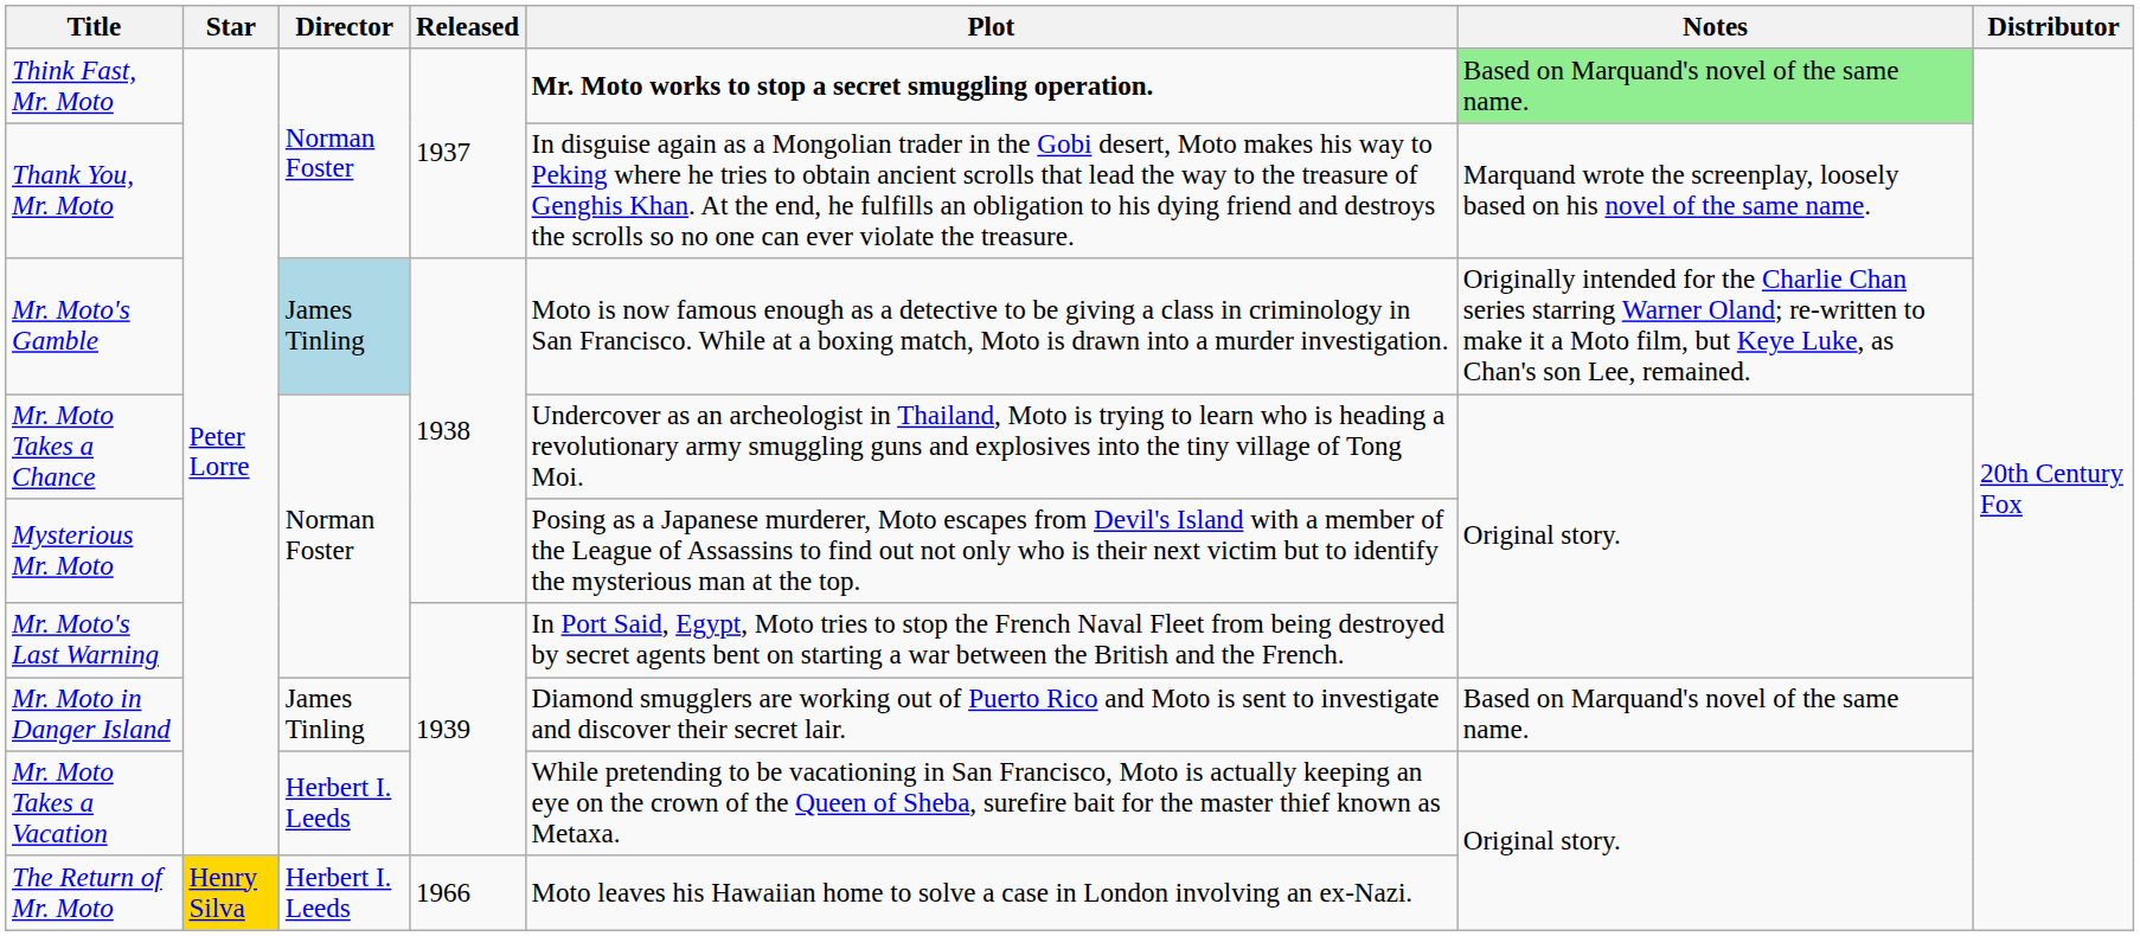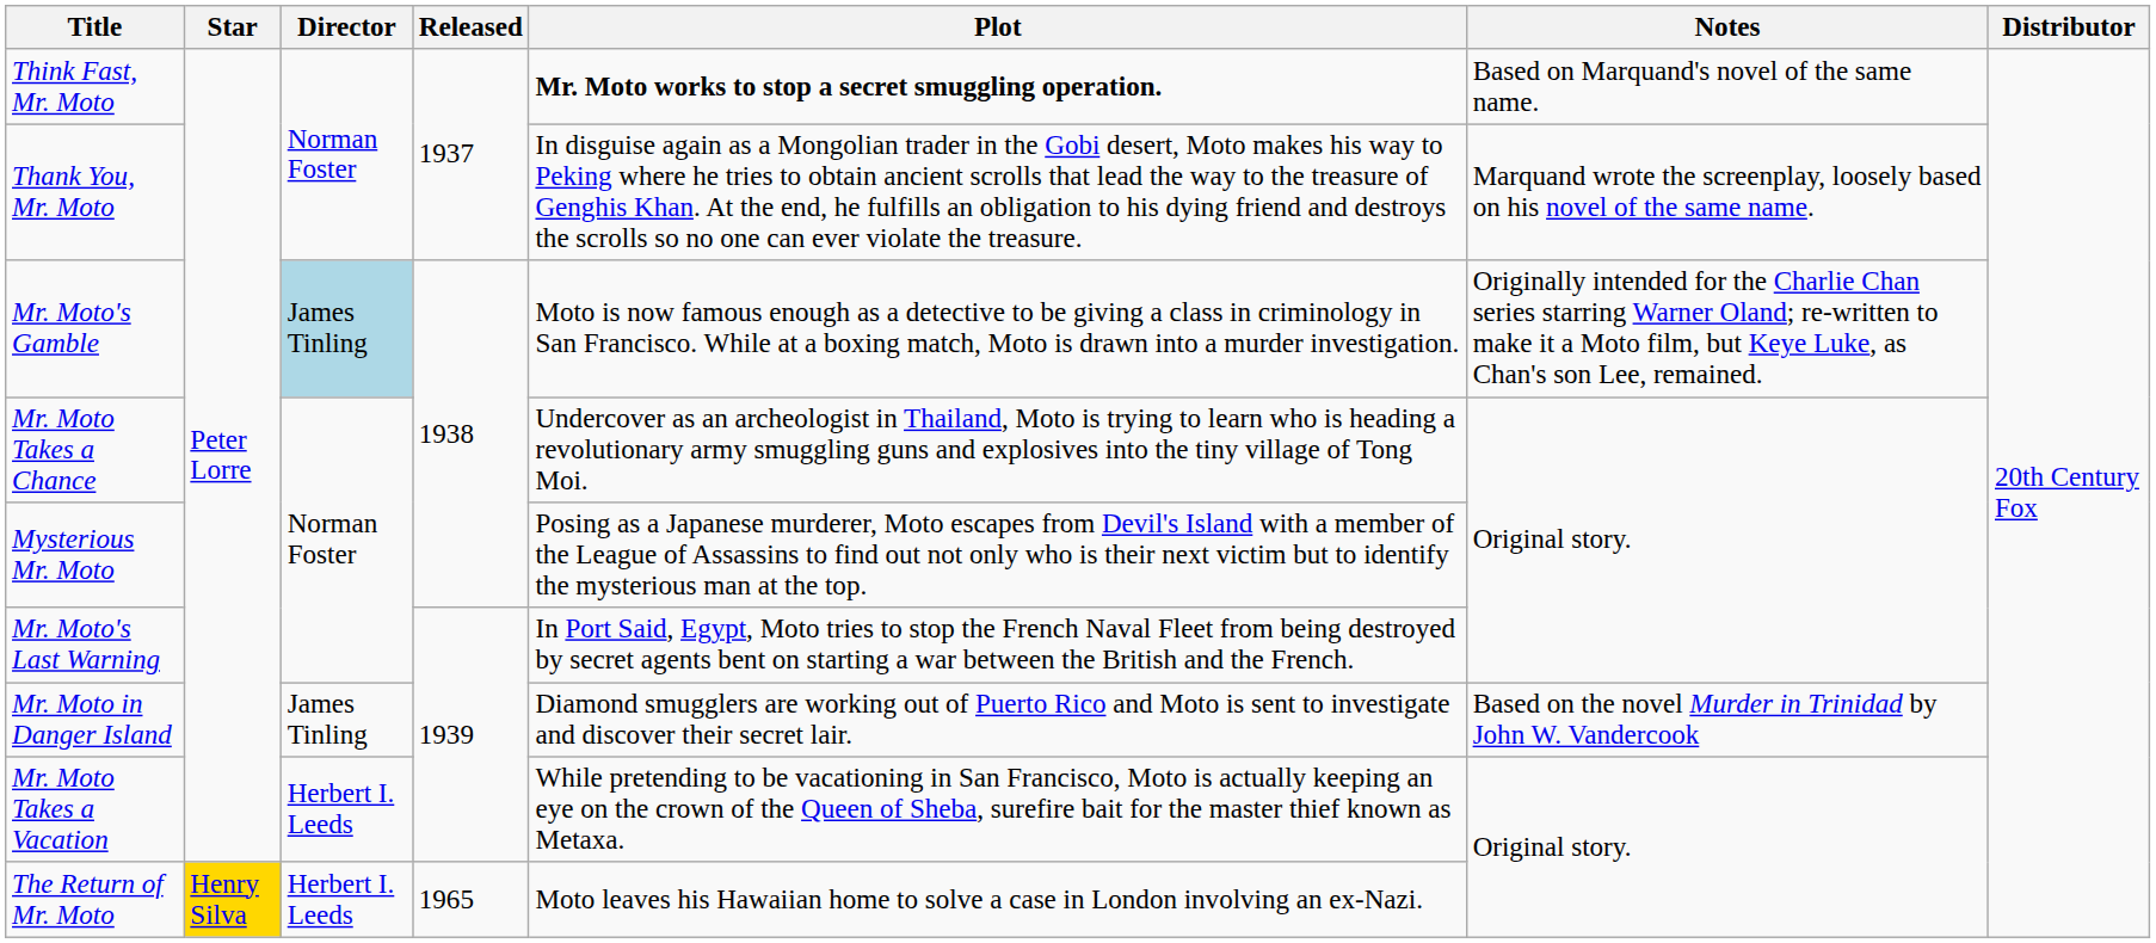 <table class="sortable wikitable">
 <tr>
 <th class="unsortable">Title</th>
 <th class="unsortable">Star</th>
 <th class="unsortable">Director</th>
 <th class="unsortable">Released</th>
 <th class="unsortable">Plot</th>
 <th class="unsortable">Notes</th>
 <th class="unsortable">Distributor</th>
 </tr>
 <tr>
 <td><em><a href='#'>Think Fast, Mr. Moto</a></em></td>
 <td rowspan=8><a href='#'>Peter Lorre</a></td>
 <td rowspan=2><a href='#'>Norman Foster</a></td>
 <td rowspan=2>1937</td>
 <td><strong>Mr. Moto works to stop a secret smuggling operation.</strong></td>
-<td style="background: lightgreen;">Based on Marquand's novel of the same name.</td>
+<td>Based on Marquand's novel of the same name.</td>
 <td rowspan=9><a href='#'>20th Century Fox</a></td>
 </tr>
 <tr>
 <td><em><a href='#'>Thank You, Mr. Moto</a></em></td>
 <td>In disguise again as a Mongolian trader in the <a href='#'>Gobi</a> desert, Moto makes his way to <a href='#'>Peking</a> where he tries to obtain ancient scrolls that lead the way to the treasure of <a href='#'>Genghis Khan</a>.  At the end, he fulfills an obligation to his dying friend and destroys the scrolls so no one can ever violate the treasure.</td>
 <td>Marquand wrote the screenplay, loosely based on his <a href='#'>novel of the same name</a>.</td>
 </tr>
 <tr>
 <td><em><a href='#'>Mr. Moto's Gamble</a></em> </td>
 <td style="background: lightblue;">James Tinling</td>
 <td rowspan=3>1938</td>
 <td>Moto is now famous enough as a detective to be giving a class in criminology in San Francisco.  While at a boxing match, Moto is drawn into a murder investigation.</td>
 <td>Originally intended for the <a href='#'>Charlie Chan</a> series starring <a href='#'>Warner Oland</a>; re-written to make it a Moto film, but <a href='#'>Keye Luke</a>, as Chan's son Lee, remained.</td>
 </tr>
 <tr>
 <td><em><a href='#'>Mr. Moto Takes a Chance</a></em></td>
 <td rowspan=3>Norman Foster</td>
 <td>Undercover as an archeologist in <a href='#'>Thailand</a>, Moto is trying to learn who is heading a revolutionary army smuggling guns and explosives into the tiny village of Tong Moi.</td>
 <td rowspan=3>Original story.</td>
 </tr>
 <tr>
 <td><em><a href='#'>Mysterious Mr. Moto</a></em></td>
 <td>Posing as a Japanese murderer, Moto escapes from <a href='#'>Devil's Island</a> with a member of the League of Assassins to find out not only who is their next victim but to identify the mysterious man at the top.</td>
 </tr>
 <tr>
 <td><em><a href='#'>Mr. Moto's Last Warning</a></em></td>
 <td rowspan=3>1939</td>
 <td>In <a href='#'>Port Said</a>, <a href='#'>Egypt</a>, Moto tries to stop the French Naval Fleet from being destroyed by secret agents bent on starting a war between the British and the French.</td>
 </tr>
 <tr>
 <td><em><a href='#'>Mr. Moto in Danger Island</a></em></td>
 <td>James Tinling</td>
 <td>Diamond smugglers are working out of <a href='#'>Puerto Rico</a> and Moto is sent to investigate and discover their secret lair.</td>
-<td>Based on Marquand's novel of the same name.</td>
+<td>Based on the novel <em><a href='#'>Murder in Trinidad</a></em> by <a href='#'>John W. Vandercook</a></td>
 </tr>
 <tr>
 <td><em><a href='#'>Mr. Moto Takes a Vacation</a></em></td>
 <td><a href='#'>Herbert I. Leeds</a></td>
 <td>While pretending to be vacationing in San Francisco, Moto is actually keeping an eye on the crown of the <a href='#'>Queen of Sheba</a>, surefire bait for the master thief known as Metaxa.</td>
 <td rowspan=2>Original story.</td>
 </tr>
 <tr>
 <td><em><a href='#'>The Return of Mr. Moto</a></em></td>
 <td style="background: gold;"><a href='#'>Henry Silva</a></td>
 <td><a href='#'>Herbert I. Leeds</a></td>
-<td>1966</td>
+<td>1965</td>
 <td>Moto leaves his Hawaiian home to solve a case in London involving an ex-Nazi.</td>
 </tr>
 </table>
